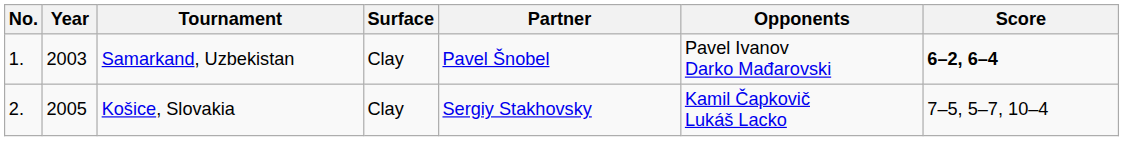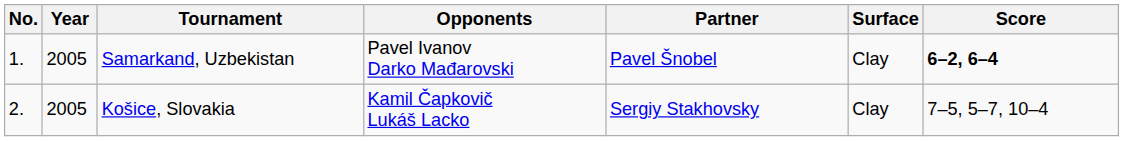 <table class="sortable wikitable" style=font-size:97%>
 <tr>
 <th style="width:20px" class="unsortable">No.</th>
 <th style="width:40px">Year</th>
 <th style="width:220px">Tournament</th>
+<th style="width:200px">Opponents</th>
+<th style="width:200px">Partner</th>
 <th style="width:50px">Surface</th>
-<th style="width:200px">Partner</th>
-<th style="width:200px">Opponents</th>
 <th style="width:160px" class="unsortable">Score</th>
 </tr>
 <tr>
 <td>1.</td>
-<td>2003</td>
+<td>2005</td>
 <td><a href='#'>Samarkand</a>, Uzbekistan</td>
+<td> Pavel Ivanov<br> <a href='#'>Darko Mađarovski</a></td>
+<td> <a href='#'>Pavel Šnobel</a></td>
 <td>Clay</td>
-<td> <a href='#'>Pavel Šnobel</a></td>
-<td> Pavel Ivanov<br> <a href='#'>Darko Mađarovski</a></td>
 <td><strong>6–2, 6–4</strong></td>
 </tr>
 <tr>
 <td>2.</td>
 <td>2005</td>
 <td><a href='#'>Košice</a>, Slovakia</td>
+<td> <a href='#'>Kamil Čapkovič</a><br> <a href='#'>Lukáš Lacko</a></td>
+<td> <a href='#'>Sergiy Stakhovsky</a></td>
 <td>Clay</td>
-<td> <a href='#'>Sergiy Stakhovsky</a></td>
-<td> <a href='#'>Kamil Čapkovič</a><br> <a href='#'>Lukáš Lacko</a></td>
 <td>7–5, 5–7, 10–4</td>
 </tr>
 </table>
